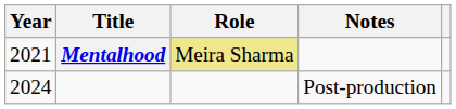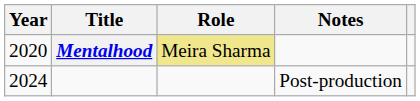 <table class="wikitable plainrowheaders sortable">
 <tr>
 <th scope=col>Year</th>
 <th scope=col>Title</th>
 <th scope=col>Role</th>
 <th scope=col>Notes</th>
 <th scope=col class="unsortable"></th>
 </tr>
 <tr>
-<td>2021</td>
+<td>2020</td>
 <th scope=row><em><a href='#'>Mentalhood</a></em></th>
 <td style="background: khaki;">Meira Sharma</td>
 <td></td>
 <td style="text-align:center;"></td>
 </tr>
 <tr>
 <td>2024</td>
 <td></td>
 <td></td>
 <td>Post-production</td>
 <td style="text-align:center;"></td>
 </tr>
 </table>
